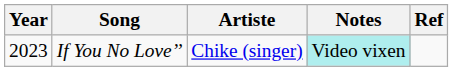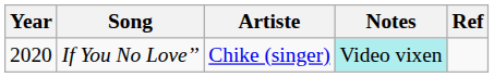 <table class="wikitable">
 <tr>
 <th>Year</th>
 <th>Song</th>
 <th>Artiste</th>
 <th>Notes</th>
 <th>Ref</th>
 </tr>
 <tr>
-<td>2023</td>
+<td>2020</td>
 <td><em>If You No Love’’</td>
 <td><a href='#'>Chike (singer)</a></td>
 <td style="background: paleturquoise;">Video vixen</td>
 <td></td>
 </tr>
 </table>
